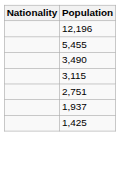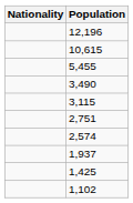 <table class="wikitable" style="float:right;">
 <tr>
 <th>Nationality</th>
 <th>Population</th>
 </tr>
 <tr>
 <td></td>
 <td>12,196</td>
+</tr>
+<tr>
+<td></td>
+<td>10,615</td>
 </tr>
 <tr>
 <td></td>
 <td>5,455</td>
 </tr>
 <tr>
 <td></td>
 <td>3,490</td>
 </tr>
 <tr>
 <td></td>
 <td>3,115</td>
 </tr>
 <tr>
 <td></td>
 <td>2,751</td>
 </tr>
 <tr>
 <td></td>
+<td>2,574</td>
+</tr>
+<tr>
+<td></td>
 <td>1,937</td>
 </tr>
 <tr>
 <td></td>
 <td>1,425</td>
 </tr>
+<tr>
+<td></td>
+<td>1,102</td>
+</tr>
 </table>
